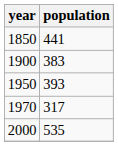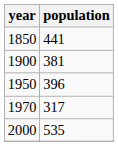 <table class="wikitable">
 <tr>
 <th>year</th>
 <th>population</th>
 </tr>
 <tr>
 <td>1850</td>
 <td>441</td>
 </tr>
 <tr>
 <td>1900</td>
-<td>383</td>
+<td>381</td>
 </tr>
 <tr>
 <td>1950</td>
-<td>393</td>
+<td>396</td>
 </tr>
 <tr>
 <td>1970</td>
 <td>317</td>
 </tr>
 <tr>
 <td>2000</td>
 <td>535</td>
 </tr>
 <tr>
 </tr>
 </table>
